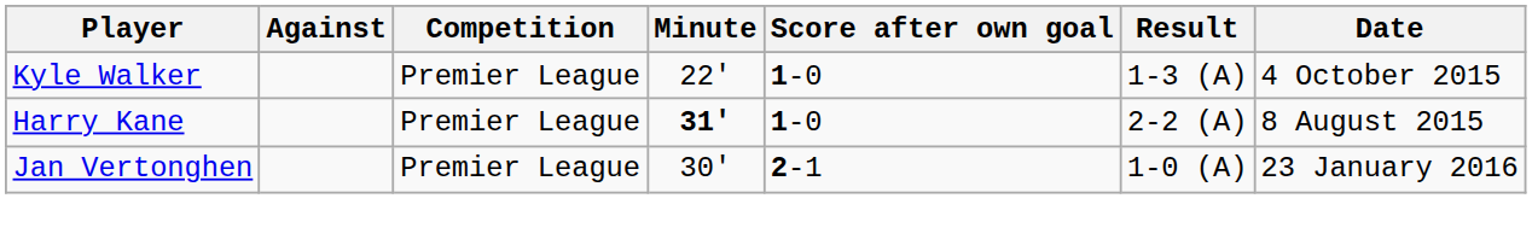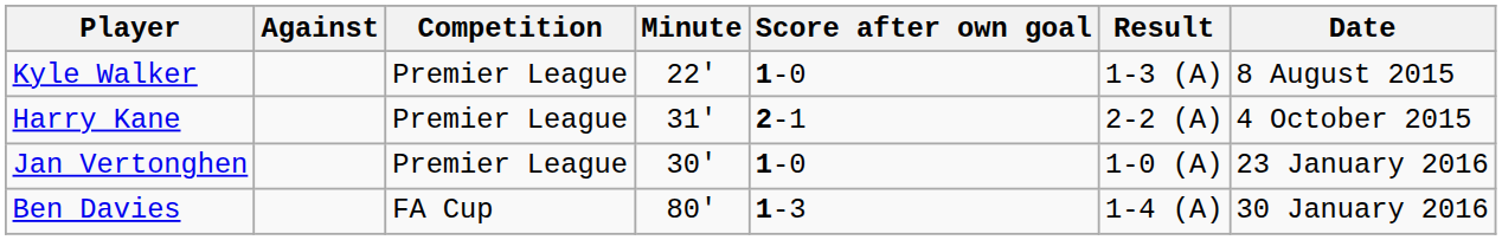 <table class="wikitable sortable">
 <tr>
 <th>Player</th>
 <th>Against</th>
 <th>Competition</th>
 <th>Minute</th>
 <th style="text-align:center">Score after own goal</th>
 <th style="text-align:center">Result</th>
 <th>Date</th>
 </tr>
 <tr>
 <td> <a href='#'>Kyle Walker</a></td>
 <td></td>
 <td>Premier League</td>
 <td style="text-align:center">22'</td>
 <td><strong>1</strong>-0</td>
 <td>1-3 (A)</td>
-<td>4 October 2015</td>
+<td>8 August 2015</td>
 </tr>
 <tr>
 <td> <a href='#'>Harry Kane</a></td>
 <td></td>
 <td>Premier League</td>
-<td style="text-align:center"><strong>31'</strong></td>
-<td><strong>1</strong>-0</td>
+<td style="text-align:center">31'</td>
+<td><strong>2</strong>-1</td>
 <td>2-2 (A)</td>
-<td>8 August 2015</td>
+<td>4 October 2015</td>
 </tr>
 <tr>
 <td> <a href='#'>Jan Vertonghen</a></td>
 <td></td>
 <td>Premier League</td>
 <td style="text-align:center">30'</td>
-<td><strong>2</strong>-1</td>
+<td><strong>1</strong>-0</td>
 <td>1-0 (A)</td>
 <td>23 January 2016</td>
 </tr>
+<tr>
+<td> <a href='#'>Ben Davies</a></td>
+<td></td>
+<td>FA Cup</td>
+<td style="text-align:center">80'</td>
+<td><strong>1</strong>-3</td>
+<td>1-4 (A)</td>
+<td>30 January 2016</td>
+</tr>
 </table>
